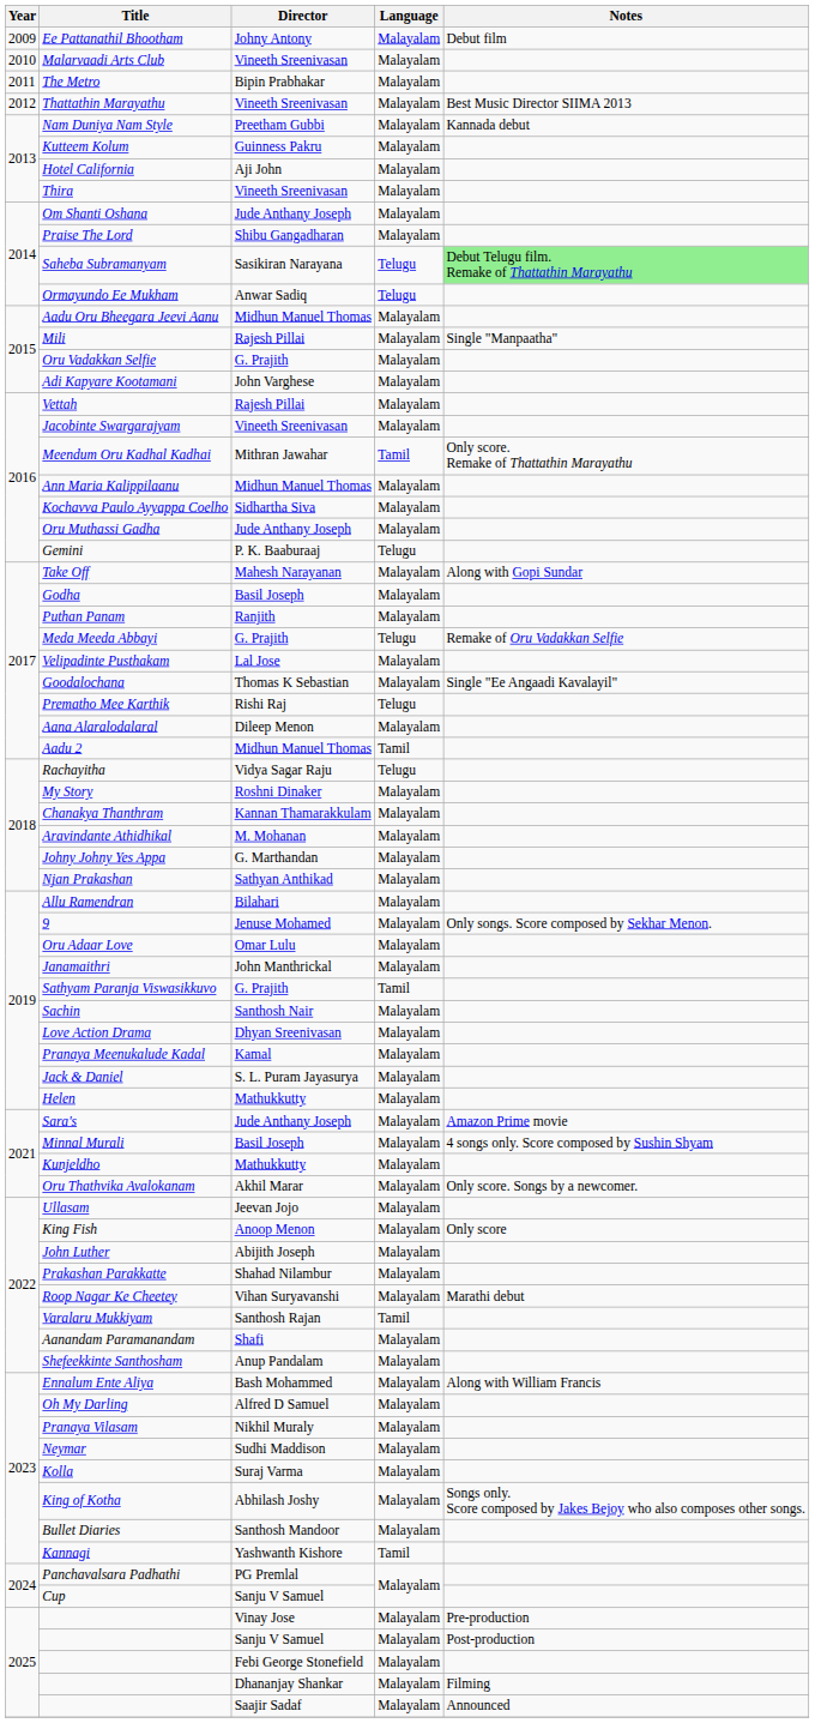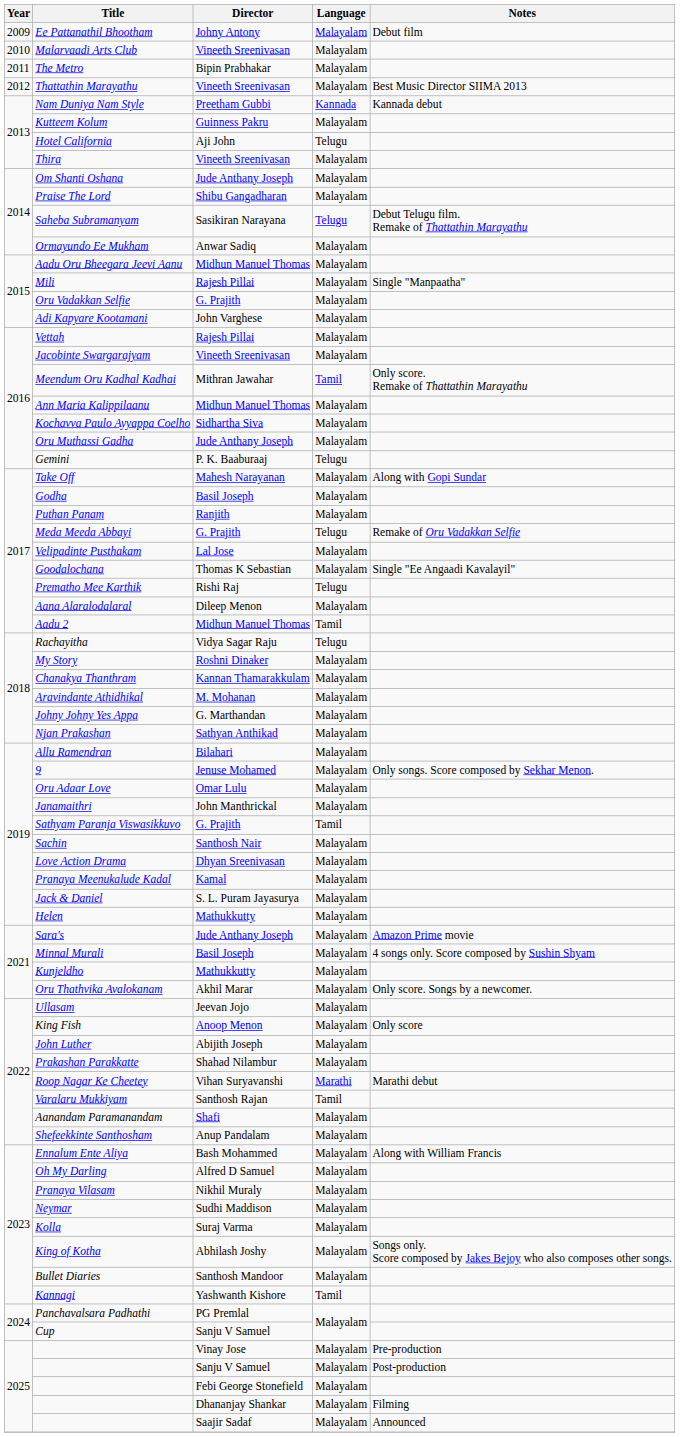 <table class="wikitable sortable">
 <tr>
 <th>Year</th>
 <th>Title</th>
 <th>Director</th>
 <th>Language</th>
 <th>Notes</th>
 </tr>
 <tr>
 <td>2009</td>
 <td><em><a href='#'>Ee Pattanathil Bhootham</a></em></td>
 <td><a href='#'>Johny Antony</a></td>
 <td><a href='#'>Malayalam</a></td>
 <td>Debut film</td>
 </tr>
 <tr>
 <td>2010</td>
 <td><em><a href='#'>Malarvaadi Arts Club</a></em></td>
 <td><a href='#'>Vineeth Sreenivasan</a></td>
 <td>Malayalam</td>
 <td></td>
 </tr>
 <tr>
 <td>2011</td>
 <td><em><a href='#'>The Metro</a></em></td>
 <td>Bipin Prabhakar</td>
 <td>Malayalam</td>
 <td></td>
 </tr>
 <tr>
 <td>2012</td>
 <td><em><a href='#'>Thattathin Marayathu</a></em></td>
 <td><a href='#'>Vineeth Sreenivasan</a></td>
 <td>Malayalam</td>
 <td>Best Music Director SIIMA 2013</td>
 </tr>
 <tr>
 <td rowspan="4">2013</td>
 <td><em><a href='#'>Nam Duniya Nam Style</a></em></td>
 <td><a href='#'>Preetham Gubbi</a></td>
-<td>Malayalam</td>
+<td><a href='#'>Kannada</a></td>
 <td>Kannada debut</td>
 </tr>
 <tr>
 <td><em><a href='#'>Kutteem Kolum</a></em></td>
 <td><a href='#'>Guinness Pakru</a></td>
 <td>Malayalam</td>
 <td></td>
 </tr>
 <tr>
 <td><em><a href='#'>Hotel California</a></em></td>
 <td>Aji John</td>
-<td>Malayalam</td>
+<td>Telugu</td>
 <td></td>
 </tr>
 <tr>
 <td><em><a href='#'>Thira</a></em></td>
 <td><a href='#'>Vineeth Sreenivasan</a></td>
 <td>Malayalam</td>
 <td></td>
 </tr>
 <tr>
 <td rowspan="4">2014</td>
 <td><em><a href='#'>Om Shanti Oshana</a></em></td>
 <td><a href='#'>Jude Anthany Joseph</a></td>
 <td>Malayalam</td>
 <td></td>
 </tr>
 <tr>
 <td><em><a href='#'>Praise The Lord</a></em></td>
 <td><a href='#'>Shibu Gangadharan</a></td>
 <td>Malayalam</td>
 <td></td>
 </tr>
 <tr>
 <td><em><a href='#'>Saheba Subramanyam</a></em></td>
 <td>Sasikiran Narayana</td>
 <td><a href='#'>Telugu</a></td>
-<td style="background: lightgreen;">Debut Telugu film.<br>Remake of <em><a href='#'>Thattathin Marayathu</a></em></td>
+<td>Debut Telugu film.<br>Remake of <em><a href='#'>Thattathin Marayathu</a></em></td>
 </tr>
 <tr>
 <td><em><a href='#'>Ormayundo Ee Mukham</a></em></td>
 <td>Anwar Sadiq</td>
-<td><a href='#'>Telugu</a></td>
+<td>Malayalam</td>
 <td></td>
 </tr>
 <tr>
 <td rowspan="4">2015</td>
 <td><em><a href='#'>Aadu Oru Bheegara Jeevi Aanu</a></em></td>
 <td><a href='#'>Midhun Manuel Thomas</a></td>
 <td>Malayalam</td>
 <td></td>
 </tr>
 <tr>
 <td><em><a href='#'>Mili</a></em></td>
 <td><a href='#'>Rajesh Pillai</a></td>
 <td>Malayalam</td>
 <td>Single "Manpaatha"</td>
 </tr>
 <tr>
 <td><em><a href='#'>Oru Vadakkan Selfie</a></em></td>
 <td><a href='#'>G. Prajith</a></td>
 <td>Malayalam</td>
 <td></td>
 </tr>
 <tr>
 <td><em><a href='#'>Adi Kapyare Kootamani</a></em></td>
 <td>John Varghese</td>
 <td>Malayalam</td>
 <td></td>
 </tr>
 <tr>
 <td rowspan="7">2016</td>
 <td><em><a href='#'>Vettah</a></em></td>
 <td><a href='#'>Rajesh Pillai</a></td>
 <td>Malayalam</td>
 <td></td>
 </tr>
 <tr>
 <td><em><a href='#'>Jacobinte Swargarajyam</a></em></td>
 <td><a href='#'>Vineeth Sreenivasan</a></td>
 <td>Malayalam</td>
 <td></td>
 </tr>
 <tr>
 <td><em><a href='#'>Meendum Oru Kadhal Kadhai</a></em></td>
 <td>Mithran Jawahar</td>
 <td><a href='#'>Tamil</a></td>
 <td>Only score.<br>Remake of <em>Thattathin Marayathu</em></td>
 </tr>
 <tr>
 <td><em><a href='#'>Ann Maria Kalippilaanu</a></em></td>
 <td><a href='#'>Midhun Manuel Thomas</a></td>
 <td>Malayalam</td>
 <td></td>
 </tr>
 <tr>
 <td><em><a href='#'>Kochavva Paulo Ayyappa Coelho</a></em></td>
 <td><a href='#'>Sidhartha Siva</a></td>
 <td>Malayalam</td>
 <td></td>
 </tr>
 <tr>
 <td><em><a href='#'>Oru Muthassi Gadha</a></em></td>
 <td><a href='#'>Jude Anthany Joseph</a></td>
 <td>Malayalam</td>
 <td></td>
 </tr>
 <tr>
 <td><em>Gemini</em></td>
 <td>P. K. Baaburaaj</td>
 <td>Telugu</td>
 <td></td>
 </tr>
 <tr>
 <td rowspan="9">2017</td>
 <td><em><a href='#'>Take Off</a></em></td>
 <td><a href='#'>Mahesh Narayanan</a></td>
 <td>Malayalam</td>
 <td>Along with <a href='#'>Gopi Sundar</a></td>
 </tr>
 <tr>
 <td><em><a href='#'>Godha</a></em></td>
 <td><a href='#'>Basil Joseph</a></td>
 <td>Malayalam</td>
 <td></td>
 </tr>
 <tr>
 <td><em><a href='#'>Puthan Panam</a></em></td>
 <td><a href='#'>Ranjith</a></td>
 <td>Malayalam</td>
 <td></td>
 </tr>
 <tr>
 <td><em><a href='#'>Meda Meeda Abbayi</a></em></td>
 <td><a href='#'>G. Prajith</a></td>
 <td>Telugu</td>
 <td>Remake of <em><a href='#'>Oru Vadakkan Selfie</a></em></td>
 </tr>
 <tr>
 <td><em><a href='#'>Velipadinte Pusthakam</a></em></td>
 <td><a href='#'>Lal Jose</a></td>
 <td>Malayalam</td>
 <td></td>
 </tr>
 <tr>
 <td><em><a href='#'>Goodalochana</a></em></td>
 <td>Thomas K Sebastian</td>
 <td>Malayalam</td>
 <td>Single "Ee Angaadi Kavalayil"</td>
 </tr>
 <tr>
 <td><em><a href='#'>Prematho Mee Karthik</a></em></td>
 <td>Rishi Raj</td>
 <td>Telugu</td>
 <td></td>
 </tr>
 <tr>
 <td><em><a href='#'>Aana Alaralodalaral</a></em></td>
 <td>Dileep Menon</td>
 <td>Malayalam</td>
 <td></td>
 </tr>
 <tr>
 <td><em><a href='#'>Aadu 2</a></em></td>
 <td><a href='#'>Midhun Manuel Thomas</a></td>
 <td>Tamil</td>
 <td></td>
 </tr>
 <tr>
 <td rowspan="6">2018</td>
 <td><em>Rachayitha</em></td>
 <td>Vidya Sagar Raju</td>
 <td>Telugu</td>
 <td></td>
 </tr>
 <tr>
 <td><em><a href='#'>My Story</a></em></td>
 <td><a href='#'>Roshni Dinaker</a></td>
 <td>Malayalam</td>
 <td></td>
 </tr>
 <tr>
 <td><em><a href='#'>Chanakya Thanthram</a></em></td>
 <td><a href='#'>Kannan Thamarakkulam</a></td>
 <td>Malayalam</td>
 <td></td>
 </tr>
 <tr>
 <td><em><a href='#'>Aravindante Athidhikal</a></em></td>
 <td><a href='#'>M. Mohanan</a></td>
 <td>Malayalam</td>
 <td></td>
 </tr>
 <tr>
 <td><em><a href='#'>Johny Johny Yes Appa</a></em></td>
 <td>G. Marthandan</td>
 <td>Malayalam</td>
 <td></td>
 </tr>
 <tr>
 <td><em><a href='#'>Njan Prakashan</a></em></td>
 <td><a href='#'>Sathyan Anthikad</a></td>
 <td>Malayalam</td>
 <td></td>
 </tr>
 <tr>
 <td rowspan="10">2019</td>
 <td><em><a href='#'>Allu Ramendran</a></em></td>
 <td><a href='#'>Bilahari</a></td>
 <td>Malayalam</td>
 <td></td>
 </tr>
 <tr>
 <td><em><a href='#'>9</a></em></td>
 <td><a href='#'>Jenuse Mohamed</a></td>
 <td>Malayalam</td>
 <td>Only songs. Score composed by <a href='#'>Sekhar Menon</a>.</td>
 </tr>
 <tr>
 <td><em><a href='#'>Oru Adaar Love</a></em></td>
 <td><a href='#'>Omar Lulu</a></td>
 <td>Malayalam</td>
 <td></td>
 </tr>
 <tr>
 <td><em><a href='#'>Janamaithri</a></em></td>
 <td>John Manthrickal</td>
 <td>Malayalam</td>
 <td></td>
 </tr>
 <tr>
 <td><em><a href='#'>Sathyam Paranja Viswasikkuvo</a></em></td>
 <td><a href='#'>G. Prajith</a></td>
 <td>Tamil</td>
 <td></td>
 </tr>
 <tr>
 <td><em><a href='#'>Sachin</a></em></td>
 <td><a href='#'>Santhosh Nair</a></td>
 <td>Malayalam</td>
 <td></td>
 </tr>
 <tr>
 <td><em><a href='#'>Love Action Drama</a></em></td>
 <td><a href='#'>Dhyan Sreenivasan</a></td>
 <td>Malayalam</td>
 <td></td>
 </tr>
 <tr>
 <td><em><a href='#'>Pranaya Meenukalude Kadal</a></em></td>
 <td><a href='#'>Kamal</a></td>
 <td>Malayalam</td>
 <td></td>
 </tr>
 <tr>
 <td><em><a href='#'>Jack & Daniel</a></em></td>
 <td>S. L. Puram Jayasurya</td>
 <td>Malayalam</td>
 <td></td>
 </tr>
 <tr>
 <td><em><a href='#'>Helen</a></em></td>
 <td><a href='#'>Mathukkutty</a></td>
 <td>Malayalam</td>
 <td></td>
 </tr>
 <tr>
 <td rowspan="4">2021</td>
 <td><em><a href='#'>Sara's</a></em></td>
 <td><a href='#'>Jude Anthany Joseph</a></td>
 <td>Malayalam</td>
 <td><a href='#'>Amazon Prime</a> movie</td>
 </tr>
 <tr>
 <td><em><a href='#'>Minnal Murali</a></em></td>
 <td><a href='#'>Basil Joseph</a></td>
 <td>Malayalam</td>
 <td>4 songs only. Score composed by <a href='#'>Sushin Shyam</a></td>
 </tr>
 <tr>
 <td><em><a href='#'>Kunjeldho</a></em></td>
 <td><a href='#'>Mathukkutty</a></td>
 <td>Malayalam</td>
 <td></td>
 </tr>
 <tr>
 <td><em><a href='#'>Oru Thathvika Avalokanam</a></em></td>
 <td>Akhil Marar</td>
 <td>Malayalam</td>
 <td>Only score. Songs by a newcomer.</td>
 </tr>
 <tr>
 <td rowspan="8">2022</td>
 <td><em><a href='#'>Ullasam</a></em></td>
 <td>Jeevan Jojo</td>
 <td>Malayalam</td>
 <td></td>
 </tr>
 <tr>
 <td><em>King Fish</em></td>
 <td><a href='#'>Anoop Menon</a></td>
 <td>Malayalam</td>
 <td>Only score</td>
 </tr>
 <tr>
 <td><em><a href='#'>John Luther</a></em></td>
 <td>Abijith Joseph</td>
 <td>Malayalam</td>
 <td></td>
 </tr>
 <tr>
 <td><em><a href='#'>Prakashan Parakkatte</a></em></td>
 <td>Shahad Nilambur</td>
 <td>Malayalam</td>
 <td></td>
 </tr>
 <tr>
 <td><em><a href='#'>Roop Nagar Ke Cheetey</a></em></td>
 <td>Vihan Suryavanshi</td>
-<td>Malayalam</td>
+<td><a href='#'>Marathi</a></td>
 <td>Marathi debut</td>
 </tr>
 <tr>
 <td><em><a href='#'>Varalaru Mukkiyam</a></em></td>
 <td>Santhosh Rajan</td>
 <td>Tamil</td>
 <td></td>
 </tr>
 <tr>
 <td><em>Aanandam Paramanandam</em></td>
 <td><a href='#'>Shafi</a></td>
 <td>Malayalam</td>
 <td></td>
 </tr>
 <tr>
 <td><em><a href='#'>Shefeekkinte Santhosham</a></em></td>
 <td>Anup Pandalam</td>
 <td>Malayalam</td>
 <td></td>
 </tr>
 <tr>
 <td rowspan=8>2023</td>
 <td><em><a href='#'>Ennalum Ente Aliya</a></em></td>
 <td>Bash Mohammed</td>
 <td>Malayalam</td>
 <td>Along with William Francis</td>
 </tr>
 <tr>
 <td><em><a href='#'>Oh My Darling</a></em></td>
 <td>Alfred D Samuel</td>
 <td>Malayalam</td>
 <td></td>
 </tr>
 <tr>
 <td><em><a href='#'>Pranaya Vilasam</a></em></td>
 <td>Nikhil Muraly</td>
 <td>Malayalam</td>
 <td></td>
 </tr>
 <tr>
 <td><em><a href='#'>Neymar</a></em></td>
 <td>Sudhi Maddison</td>
 <td>Malayalam</td>
 <td></td>
 </tr>
 <tr>
 <td><em><a href='#'>Kolla</a></em></td>
 <td>Suraj Varma</td>
 <td>Malayalam</td>
 <td></td>
 </tr>
 <tr>
 <td><em><a href='#'>King of Kotha</a></em></td>
 <td>Abhilash Joshy</td>
 <td>Malayalam</td>
 <td>Songs only.<br>Score composed by <a href='#'>Jakes Bejoy</a> who also composes other songs.</td>
 </tr>
 <tr>
 <td><em>Bullet Diaries</em></td>
 <td>Santhosh Mandoor</td>
 <td>Malayalam</td>
 <td></td>
 </tr>
 <tr>
 <td><em><a href='#'>Kannagi</a></em></td>
 <td>Yashwanth Kishore</td>
 <td>Tamil</td>
 <td></td>
 </tr>
 <tr>
 <td rowspan=2>2024</td>
 <td><em>Panchavalsara Padhathi</em></td>
 <td>PG Premlal</td>
 <td rowspan=2>Malayalam</td>
 <td></td>
 </tr>
 <tr>
 <td><em>Cup</em></td>
 <td>Sanju V Samuel</td>
 <td></td>
 </tr>
 <tr>
 <td rowspan=5>2025</td>
 <td></td>
 <td>Vinay Jose</td>
 <td>Malayalam</td>
 <td>Pre-production</td>
 </tr>
 <tr>
 <td></td>
 <td>Sanju V Samuel</td>
 <td>Malayalam</td>
 <td>Post-production</td>
 </tr>
 <tr>
 <td></td>
 <td>Febi George Stonefield</td>
 <td>Malayalam</td>
 <td></td>
 </tr>
 <tr>
 <td></td>
 <td>Dhananjay Shankar</td>
 <td>Malayalam</td>
 <td>Filming</td>
 </tr>
 <tr>
 <td></td>
 <td>Saajir Sadaf</td>
 <td>Malayalam</td>
 <td>Announced</td>
 </tr>
 <tr>
 </tr>
 </table>
